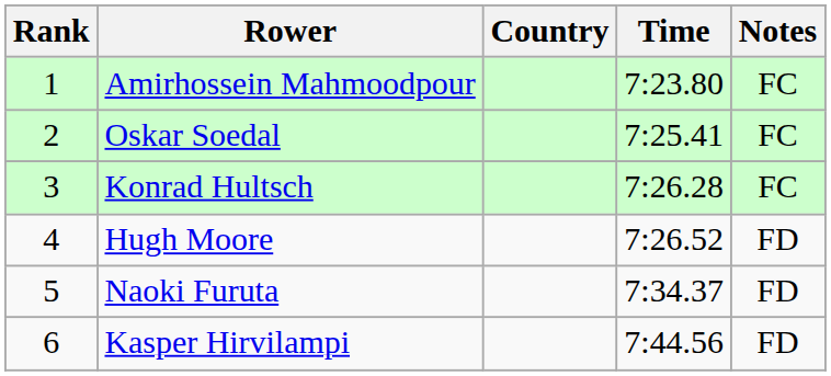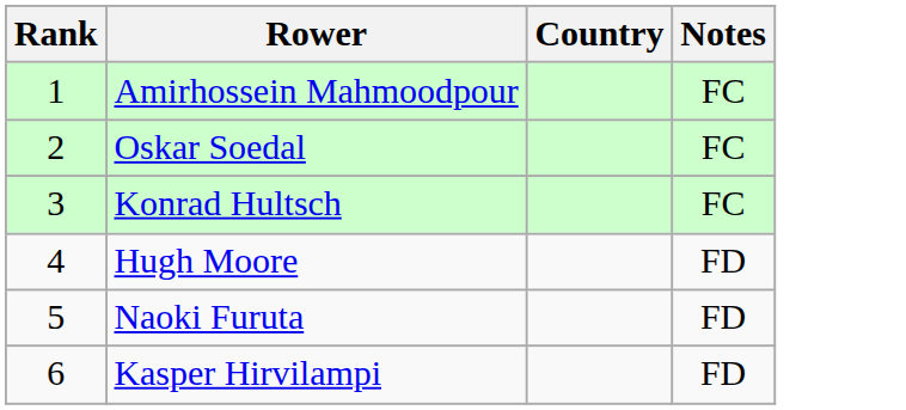 <table class="wikitable" style="text-align:center">
 <tr>
 <th>Rank</th>
 <th>Rower</th>
 <th>Country</th>
-<th>Time</th>
 <th>Notes</th>
 </tr>
 <tr bgcolor=ccffcc>
 <td>1</td>
 <td align="left"><a href='#'>Amirhossein Mahmoodpour</a></td>
 <td align="left"></td>
-<td>7:23.80</td>
 <td>FC</td>
 </tr>
 <tr bgcolor=ccffcc>
 <td>2</td>
 <td align="left"><a href='#'>Oskar Soedal</a></td>
 <td align="left"></td>
-<td>7:25.41</td>
 <td>FC</td>
 </tr>
 <tr bgcolor=ccffcc>
 <td>3</td>
 <td align="left"><a href='#'>Konrad Hultsch</a></td>
 <td align="left"></td>
-<td>7:26.28</td>
 <td>FC</td>
 </tr>
 <tr>
 <td>4</td>
 <td align="left"><a href='#'>Hugh Moore</a></td>
 <td align="left"></td>
-<td>7:26.52</td>
 <td>FD</td>
 </tr>
 <tr>
 <td>5</td>
 <td align="left"><a href='#'>Naoki Furuta</a></td>
 <td align="left"></td>
-<td>7:34.37</td>
 <td>FD</td>
 </tr>
 <tr>
 <td>6</td>
 <td align="left"><a href='#'>Kasper Hirvilampi</a></td>
 <td align="left"></td>
-<td>7:44.56</td>
 <td>FD</td>
 </tr>
 </table>
